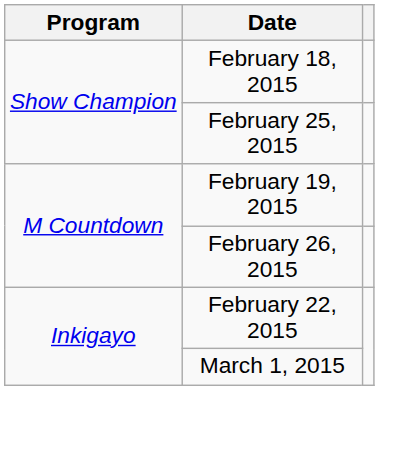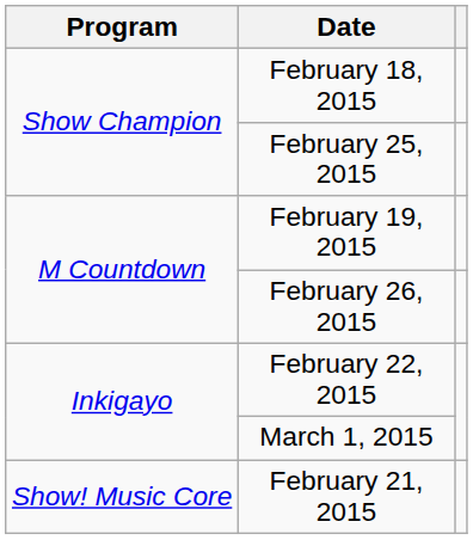 <table class="wikitable sortable" style="text-align:center">
 <tr>
 <th>Program</th>
 <th width="120">Date</th>
 <th class="unsortable"></th>
 </tr>
 <tr>
 <td rowspan="2"><em><a href='#'>Show Champion</a></em></td>
 <td>February 18, 2015</td>
 <td align="center"></td>
 </tr>
 <tr>
 <td>February 25, 2015</td>
 <td align="center"></td>
 </tr>
 <tr>
 <td rowspan="2"><em><a href='#'>M Countdown</a></em></td>
 <td>February 19, 2015</td>
 <td align="center"></td>
 </tr>
 <tr>
 <td>February 26, 2015</td>
 <td align="center"></td>
 </tr>
 <tr>
 <td rowspan="2"><em><a href='#'>Inkigayo</a></em></td>
 <td>February 22, 2015</td>
 <td align="center" rowspan="2"></td>
 </tr>
 <tr>
 <td>March 1, 2015</td>
 </tr>
+<tr>
+<td><em><a href='#'>Show! Music Core</a></em></td>
+<td>February 21, 2015</td>
+<td align="center"></td>
+</tr>
 </table>
